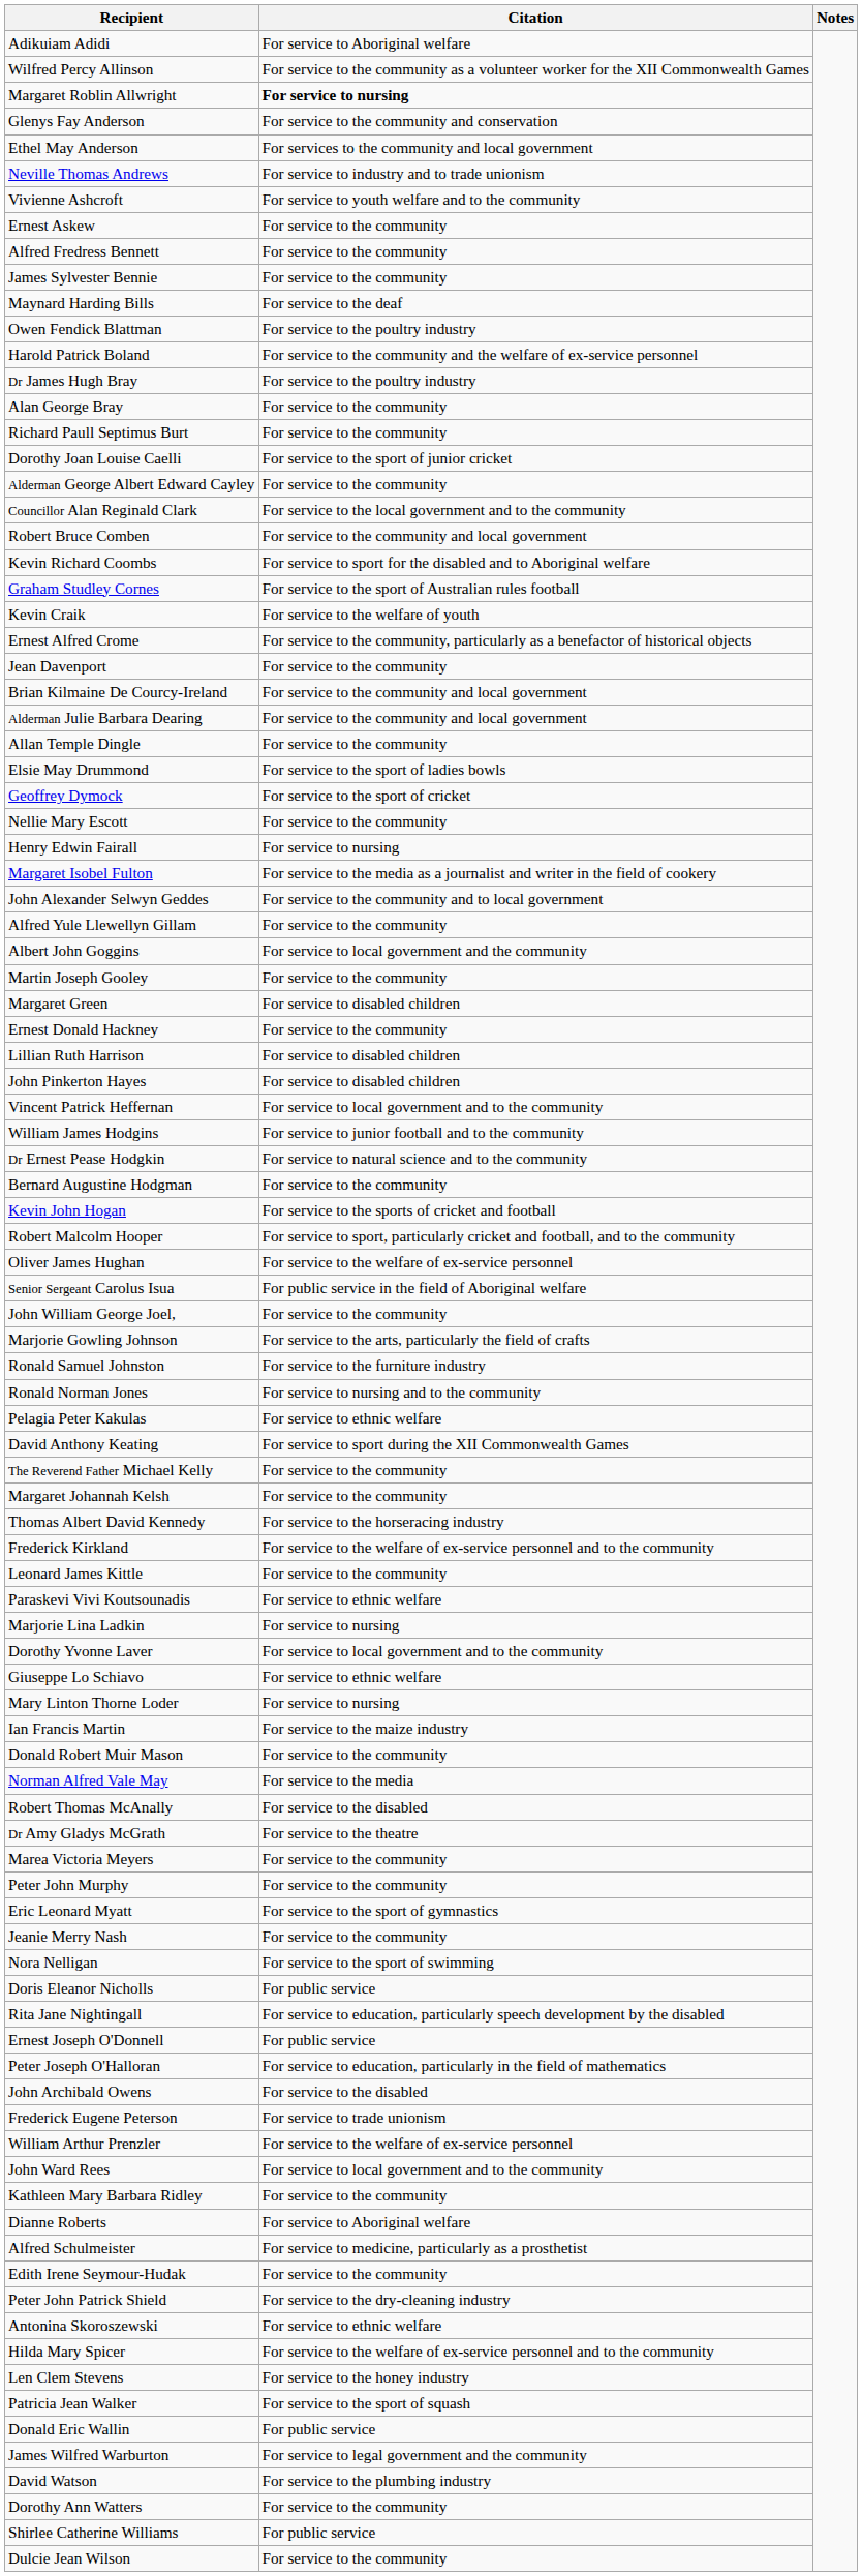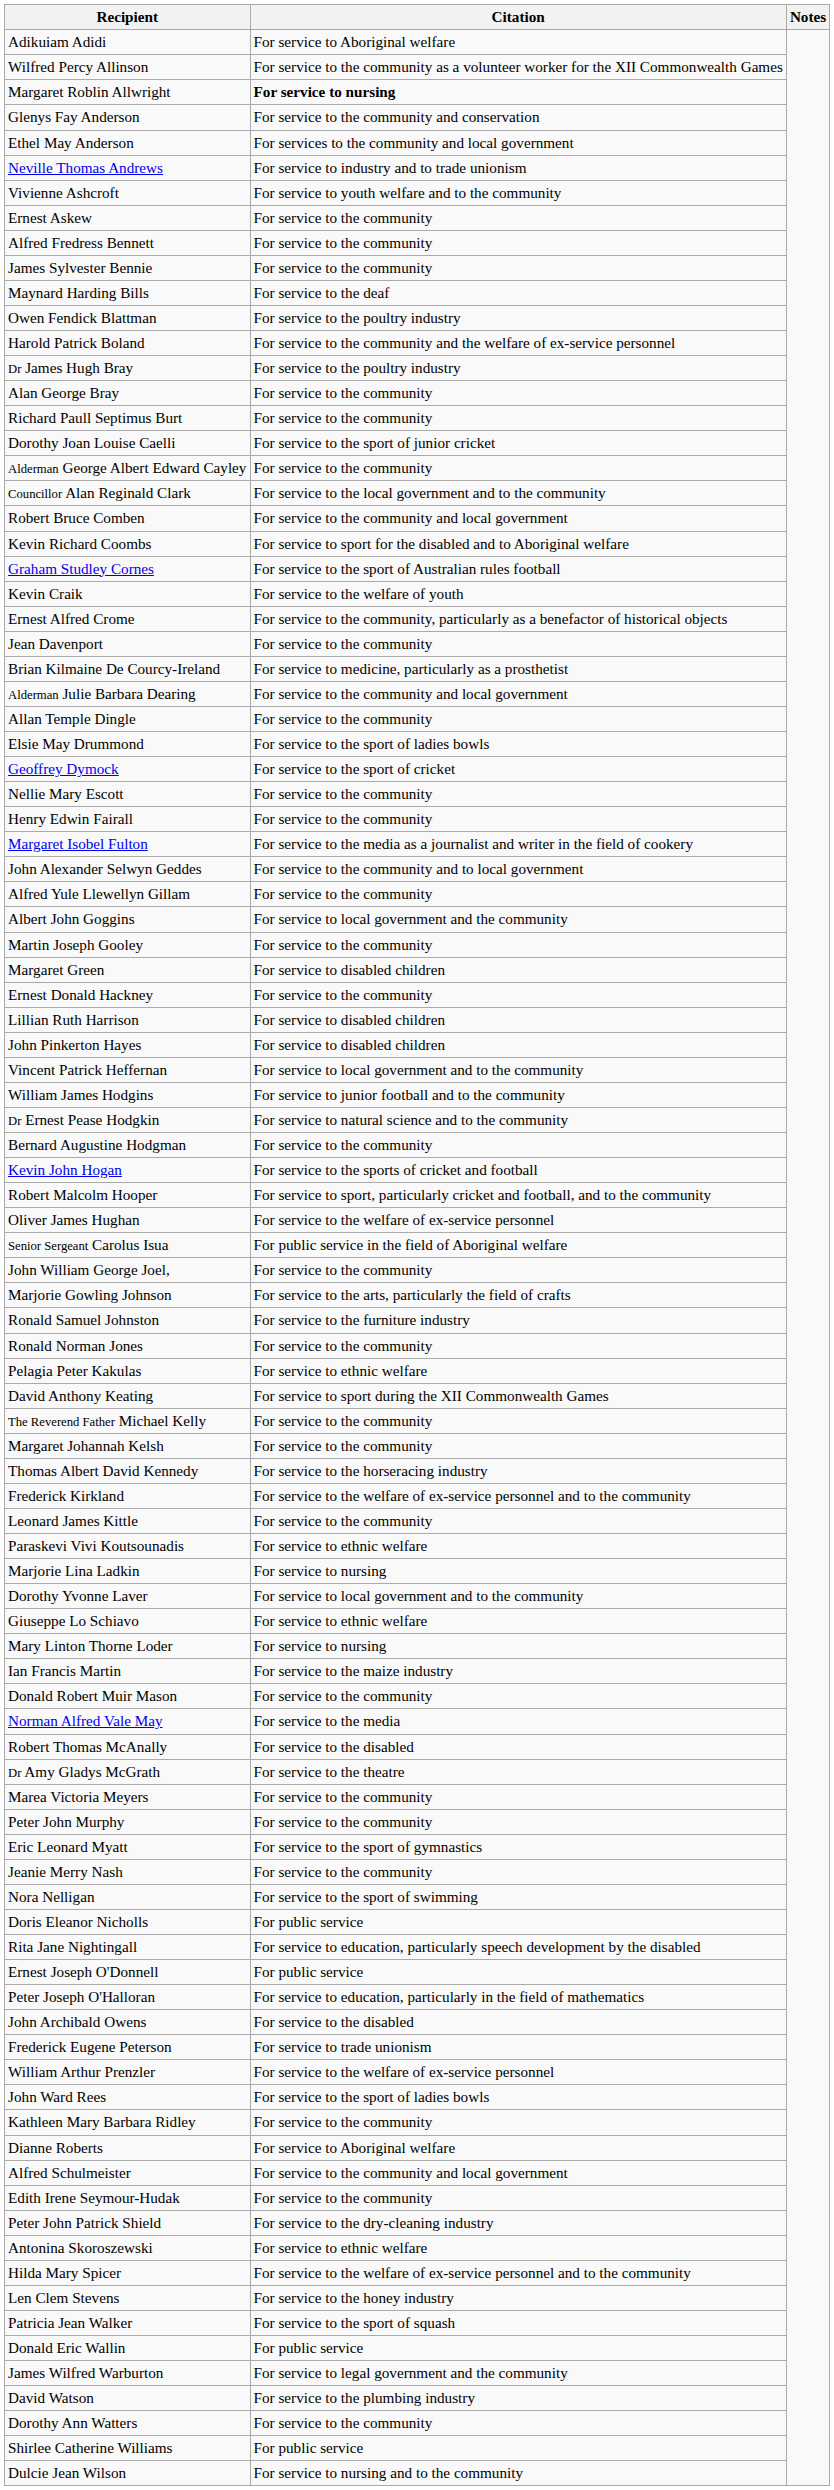 <table class="wikitable" style="font-size:95%;">
 <tr>
 <th>Recipient</th>
 <th>Citation</th>
 <th>Notes</th>
 </tr>
 <tr>
 <td>Adikuiam Adidi</td>
 <td>For service to Aboriginal welfare</td>
 <td rowspan="98"></td>
 </tr>
 <tr>
 <td>Wilfred Percy Allinson</td>
 <td>For service to the community as a volunteer worker for the XII Commonwealth Games</td>
 </tr>
 <tr>
 <td>Margaret Roblin Allwright</td>
 <td><strong>For service to nursing</strong></td>
 </tr>
 <tr>
 <td>Glenys Fay Anderson</td>
 <td>For service to the community and conservation</td>
 </tr>
 <tr>
 <td>Ethel May Anderson</td>
 <td>For services to the community and local government</td>
 </tr>
 <tr>
 <td><a href='#'>Neville Thomas Andrews</a></td>
 <td>For service to industry and to trade unionism</td>
 </tr>
 <tr>
 <td>Vivienne Ashcroft</td>
 <td>For service to youth welfare and to the community</td>
 </tr>
 <tr>
 <td>Ernest Askew</td>
 <td>For service to the community</td>
 </tr>
 <tr>
 <td>Alfred Fredress Bennett</td>
 <td>For service to the community</td>
 </tr>
 <tr>
 <td>James Sylvester Bennie</td>
 <td>For service to the community</td>
 </tr>
 <tr>
 <td>Maynard Harding Bills</td>
 <td>For service to the deaf</td>
 </tr>
 <tr>
 <td>Owen Fendick Blattman</td>
 <td>For service to the poultry industry</td>
 </tr>
 <tr>
 <td>Harold Patrick Boland</td>
 <td>For service to the community and the welfare of ex-service personnel</td>
 </tr>
 <tr>
 <td><small>Dr</small> James Hugh Bray</td>
 <td>For service to the poultry industry</td>
 </tr>
 <tr>
 <td>Alan George Bray</td>
 <td>For service to the community</td>
 </tr>
 <tr>
 <td>Richard Paull Septimus Burt</td>
 <td>For service to the community</td>
 </tr>
 <tr>
 <td>Dorothy Joan Louise Caelli</td>
 <td>For service to the sport of junior cricket</td>
 </tr>
 <tr>
 <td><small>Alderman</small> George Albert Edward Cayley</td>
 <td>For service to the community</td>
 </tr>
 <tr>
 <td><small>Councillor</small> Alan Reginald Clark</td>
 <td>For service to the local government and to the community</td>
 </tr>
 <tr>
 <td>Robert Bruce Comben</td>
 <td>For service to the community and local government</td>
 </tr>
 <tr>
 <td>Kevin Richard Coombs</td>
 <td>For service to sport for the disabled and to Aboriginal welfare</td>
 </tr>
 <tr>
 <td><a href='#'>Graham Studley Cornes</a></td>
 <td>For service to the sport of Australian rules football</td>
 </tr>
 <tr>
 <td>Kevin Craik</td>
 <td>For service to the welfare of youth</td>
 </tr>
 <tr>
 <td>Ernest Alfred Crome</td>
 <td>For service to the community, particularly as a benefactor of historical objects</td>
 </tr>
 <tr>
 <td>Jean Davenport</td>
 <td>For service to the community</td>
 </tr>
 <tr>
 <td>Brian Kilmaine De Courcy-Ireland</td>
-<td>For service to the community and local government</td>
+<td>For service to medicine, particularly as a prosthetist</td>
 </tr>
 <tr>
 <td><small>Alderman</small> Julie Barbara Dearing</td>
 <td>For service to the community and local government</td>
 </tr>
 <tr>
 <td>Allan Temple Dingle</td>
 <td>For service to the community</td>
 </tr>
 <tr>
 <td>Elsie May Drummond</td>
 <td>For service to the sport of ladies bowls</td>
 </tr>
 <tr>
 <td><a href='#'>Geoffrey Dymock</a></td>
 <td>For service to the sport of cricket</td>
 </tr>
 <tr>
 <td>Nellie Mary Escott</td>
 <td>For service to the community</td>
 </tr>
 <tr>
 <td>Henry Edwin Fairall</td>
-<td>For service to nursing</td>
+<td>For service to the community</td>
 </tr>
 <tr>
 <td><a href='#'>Margaret Isobel Fulton</a></td>
 <td>For service to the media as a journalist and writer in the field of cookery</td>
 </tr>
 <tr>
 <td>John Alexander Selwyn Geddes</td>
 <td>For service to the community and to local government</td>
 </tr>
 <tr>
 <td>Alfred Yule Llewellyn Gillam</td>
 <td>For service to the community</td>
 </tr>
 <tr>
 <td>Albert John Goggins</td>
 <td>For service to local government and the community</td>
 </tr>
 <tr>
 <td>Martin Joseph Gooley</td>
 <td>For service to the community</td>
 </tr>
 <tr>
 <td>Margaret Green</td>
 <td>For service to disabled children</td>
 </tr>
 <tr>
 <td>Ernest Donald Hackney</td>
 <td>For service to the community</td>
 </tr>
 <tr>
 <td>Lillian Ruth Harrison</td>
 <td>For service to disabled children</td>
 </tr>
 <tr>
 <td>John Pinkerton Hayes</td>
 <td>For service to disabled children</td>
 </tr>
 <tr>
 <td>Vincent Patrick Heffernan</td>
 <td>For service to local government and to the community</td>
 </tr>
 <tr>
 <td>William James Hodgins</td>
 <td>For service to junior football and to the community</td>
 </tr>
 <tr>
 <td><small>Dr</small> Ernest Pease Hodgkin</td>
 <td>For service to natural science and to the community</td>
 </tr>
 <tr>
 <td>Bernard Augustine Hodgman</td>
 <td>For service to the community</td>
 </tr>
 <tr>
 <td><a href='#'>Kevin John Hogan</a></td>
 <td>For service to the sports of cricket and football</td>
 </tr>
 <tr>
 <td>Robert Malcolm Hooper</td>
 <td>For service to sport, particularly cricket and football, and to the community</td>
 </tr>
 <tr>
 <td>Oliver James Hughan</td>
 <td>For service to the welfare of ex-service personnel</td>
 </tr>
 <tr>
 <td><small>Senior Sergeant</small> Carolus Isua</td>
 <td>For public service in the field of Aboriginal welfare</td>
 </tr>
 <tr>
 <td>John William George Joel, </td>
 <td>For service to the community</td>
 </tr>
 <tr>
 <td>Marjorie Gowling Johnson</td>
 <td>For service to the arts, particularly the field of crafts</td>
 </tr>
 <tr>
 <td>Ronald Samuel Johnston</td>
 <td>For service to the furniture industry</td>
 </tr>
 <tr>
 <td>Ronald Norman Jones</td>
-<td>For service to nursing and to the community</td>
+<td>For service to the community</td>
 </tr>
 <tr>
 <td>Pelagia Peter Kakulas</td>
 <td>For service to ethnic welfare</td>
 </tr>
 <tr>
 <td>David Anthony Keating</td>
 <td>For service to sport during the XII Commonwealth Games</td>
 </tr>
 <tr>
 <td><small>The Reverend Father</small> Michael Kelly</td>
 <td>For service to the community</td>
 </tr>
 <tr>
 <td>Margaret Johannah Kelsh</td>
 <td>For service to the community</td>
 </tr>
 <tr>
 <td>Thomas Albert David Kennedy</td>
 <td>For service to the horseracing industry</td>
 </tr>
 <tr>
 <td>Frederick Kirkland</td>
 <td>For service to the welfare of ex-service personnel and to the community</td>
 </tr>
 <tr>
 <td>Leonard James Kittle</td>
 <td>For service to the community</td>
 </tr>
 <tr>
 <td>Paraskevi Vivi Koutsounadis</td>
 <td>For service to ethnic welfare</td>
 </tr>
 <tr>
 <td>Marjorie Lina Ladkin</td>
 <td>For service to nursing</td>
 </tr>
 <tr>
 <td>Dorothy Yvonne Laver</td>
 <td>For service to local government and to the community</td>
 </tr>
 <tr>
 <td>Giuseppe Lo Schiavo</td>
 <td>For service to ethnic welfare</td>
 </tr>
 <tr>
 <td>Mary Linton Thorne Loder</td>
 <td>For service to nursing</td>
 </tr>
 <tr>
 <td>Ian Francis Martin</td>
 <td>For service to the maize industry</td>
 </tr>
 <tr>
 <td>Donald Robert Muir Mason</td>
 <td>For service to the community</td>
 </tr>
 <tr>
 <td><a href='#'>Norman Alfred Vale May</a></td>
 <td>For service to the media</td>
 </tr>
 <tr>
 <td>Robert Thomas McAnally</td>
 <td>For service to the disabled</td>
 </tr>
 <tr>
 <td><small>Dr</small> Amy Gladys McGrath</td>
 <td>For service to the theatre</td>
 </tr>
 <tr>
 <td>Marea Victoria Meyers</td>
 <td>For service to the community</td>
 </tr>
 <tr>
 <td>Peter John Murphy</td>
 <td>For service to the community</td>
 </tr>
 <tr>
 <td>Eric Leonard Myatt</td>
 <td>For service to the sport of gymnastics</td>
 </tr>
 <tr>
 <td>Jeanie Merry Nash</td>
 <td>For service to the community</td>
 </tr>
 <tr>
 <td>Nora Nelligan</td>
 <td>For service to the sport of swimming</td>
 </tr>
 <tr>
 <td>Doris Eleanor Nicholls</td>
 <td>For public service</td>
 </tr>
 <tr>
 <td>Rita Jane Nightingall</td>
 <td>For service to education, particularly speech development by the disabled</td>
 </tr>
 <tr>
 <td>Ernest Joseph O'Donnell</td>
 <td>For public service</td>
 </tr>
 <tr>
 <td>Peter Joseph O'Halloran</td>
 <td>For service to education, particularly in the field of mathematics</td>
 </tr>
 <tr>
 <td>John Archibald Owens</td>
 <td>For service to the disabled</td>
 </tr>
 <tr>
 <td>Frederick Eugene Peterson</td>
 <td>For service to trade unionism</td>
 </tr>
 <tr>
 <td>William Arthur Prenzler</td>
 <td>For service to the welfare of ex-service personnel</td>
 </tr>
 <tr>
 <td>John Ward Rees</td>
-<td>For service to local government and to the community</td>
+<td>For service to the sport of ladies bowls</td>
 </tr>
 <tr>
 <td>Kathleen Mary Barbara Ridley</td>
 <td>For service to the community</td>
 </tr>
 <tr>
 <td>Dianne Roberts</td>
 <td>For service to Aboriginal welfare</td>
 </tr>
 <tr>
 <td>Alfred Schulmeister</td>
-<td>For service to medicine, particularly as a prosthetist</td>
+<td>For service to the community and local government</td>
 </tr>
 <tr>
 <td>Edith Irene Seymour-Hudak</td>
 <td>For service to the community</td>
 </tr>
 <tr>
 <td>Peter John Patrick Shield</td>
 <td>For service to the dry-cleaning industry</td>
 </tr>
 <tr>
 <td>Antonina Skoroszewski</td>
 <td>For service to ethnic welfare</td>
 </tr>
 <tr>
 <td>Hilda Mary Spicer</td>
 <td>For service to the welfare of ex-service personnel and to the community</td>
 </tr>
 <tr>
 <td>Len Clem Stevens</td>
 <td>For service to the honey industry</td>
 </tr>
 <tr>
 <td>Patricia Jean Walker</td>
 <td>For service to the sport of squash</td>
 </tr>
 <tr>
 <td>Donald Eric Wallin</td>
 <td>For public service</td>
 </tr>
 <tr>
 <td>James Wilfred Warburton</td>
 <td>For service to legal government and the community</td>
 </tr>
 <tr>
 <td>David Watson</td>
 <td>For service to the plumbing industry</td>
 </tr>
 <tr>
 <td>Dorothy Ann Watters</td>
 <td>For service to the community</td>
 </tr>
 <tr>
 <td>Shirlee Catherine Williams</td>
 <td>For public service</td>
 </tr>
 <tr>
 <td>Dulcie Jean Wilson</td>
-<td>For service to the community</td>
+<td>For service to nursing and to the community</td>
 </tr>
 </table>
